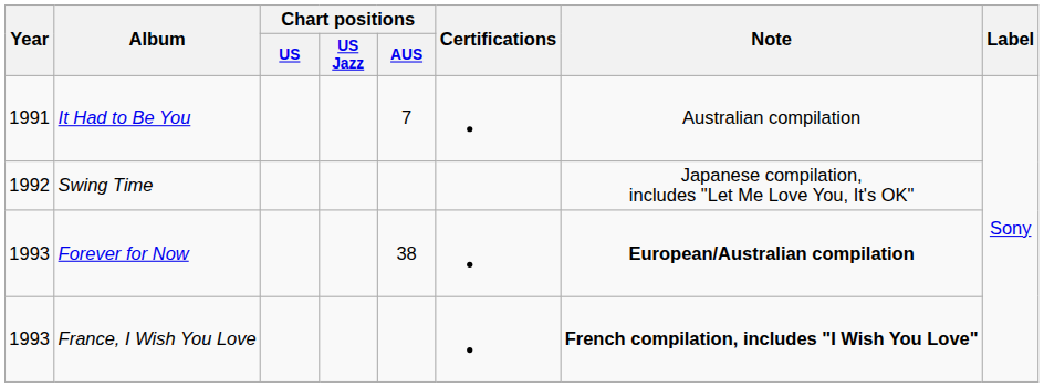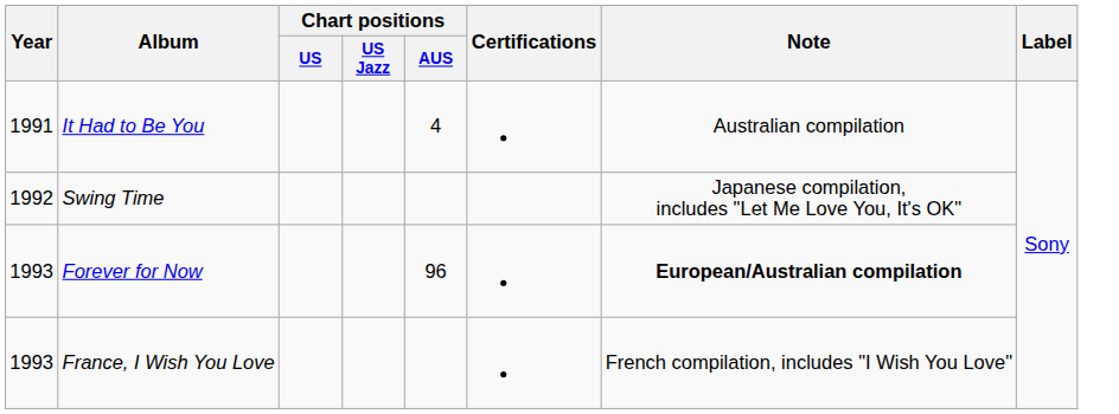 <table class="wikitable" style="text-align:center;">
 <tr>
 <th rowspan="2">Year</th>
 <th rowspan="2">Album</th>
 <th colspan="3">Chart positions</th>
 <th rowspan="2">Certifications</th>
 <th rowspan="2">Note</th>
 <th rowspan="2">Label</th>
 </tr>
 <tr style="font-size:smaller;">
 <th style="width:45px;"><a href='#'>US</a></th>
 <th style="width:45px;"><a href='#'>US Jazz</a></th>
 <th style="width:45px;"><a href='#'>AUS</a><br></th>
 </tr>
 <tr>
 <td>1991</td>
 <td style="text-align:left;"><em><a href='#'>It Had to Be You</a></em></td>
 <td></td>
 <td></td>
-<td>7</td>
+<td>4</td>
 <td><br><ul><li></li></ul></td>
 <td>Australian compilation</td>
 <td rowspan="4"><a href='#'>Sony</a></td>
 </tr>
 <tr>
 <td>1992</td>
 <td style="text-align:left;"><em>Swing Time</em></td>
 <td></td>
 <td></td>
 <td></td>
 <td></td>
 <td>Japanese compilation, <br>includes "Let Me Love You, It's OK"</td>
 </tr>
 <tr>
 <td>1993</td>
 <td style="text-align:left;"><em><a href='#'>Forever for Now</a></em></td>
 <td></td>
 <td></td>
-<td>38</td>
+<td>96</td>
 <td><br><ul><li></li></ul></td>
 <td><strong>European/Australian compilation</strong></td>
 </tr>
 <tr>
 <td>1993</td>
 <td style="text-align:left;"><em>France, I Wish You Love</em></td>
 <td></td>
 <td></td>
 <td></td>
 <td><br><ul><li></li></ul></td>
-<td><strong>French compilation, includes "I Wish You Love"</strong></td>
+<td>French compilation, includes "I Wish You Love"</td>
 </tr>
 </table>
